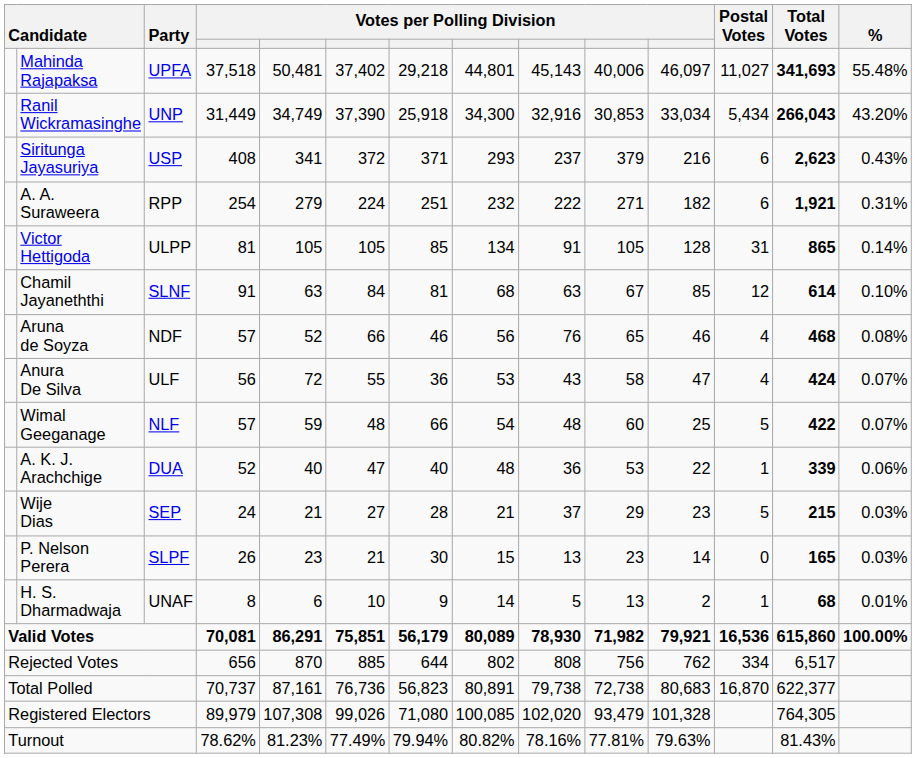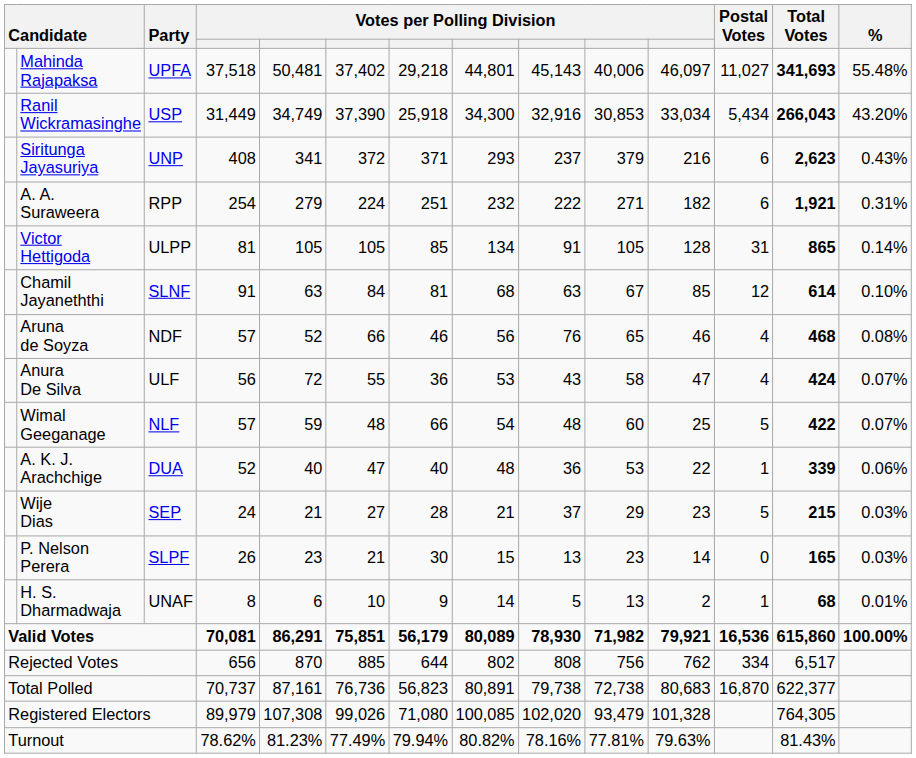 <table class="wikitable" border="1" style="text-align:right;">
 <tr>
 <th style="text-align:left; vertical-align:bottom;" rowspan="2" colspan="2">Candidate</th>
 <th rowspan="2" style="vertical-align:bottom; text-align:left; width:40px;">Party</th>
 <th colspan=8>Votes per Polling Division</th>
 <th rowspan="2" style="vertical-align:bottom; text-align:center; width:50px;">Postal<br>Votes</th>
 <th rowspan="2" style="vertical-align:bottom; text-align:center; width:50px;">Total Votes</th>
 <th rowspan="2" style="vertical-align:bottom; text-align:center; width:50px;">%</th>
 </tr>
 <tr>
 <th></th>
 <th></th>
 <th></th>
 <th></th>
 <th></th>
 <th></th>
 <th></th>
 <th></th>
 </tr>
 <tr>
 <td bgcolor=> </td>
 <td align=left><a href='#'>Mahinda<br>Rajapaksa</a></td>
 <td align=left><a href='#'>UPFA</a></td>
 <td>37,518</td>
 <td>50,481</td>
 <td>37,402</td>
 <td>29,218</td>
 <td>44,801</td>
 <td>45,143</td>
 <td>40,006</td>
 <td>46,097</td>
 <td>11,027</td>
 <td><strong>341,693</strong></td>
 <td>55.48%</td>
 </tr>
 <tr>
 <td bgcolor=> </td>
 <td align=left><a href='#'>Ranil<br>Wickramasinghe</a></td>
-<td align=left><a href='#'>UNP</a></td>
+<td align=left><a href='#'>USP</a></td>
 <td>31,449</td>
 <td>34,749</td>
 <td>37,390</td>
 <td>25,918</td>
 <td>34,300</td>
 <td>32,916</td>
 <td>30,853</td>
 <td>33,034</td>
 <td>5,434</td>
 <td><strong>266,043</strong></td>
 <td>43.20%</td>
 </tr>
 <tr>
 <td bgcolor=> </td>
 <td align=left><a href='#'>Siritunga<br>Jayasuriya</a></td>
-<td align=left><a href='#'>USP</a></td>
+<td align=left><a href='#'>UNP</a></td>
 <td>408</td>
 <td>341</td>
 <td>372</td>
 <td>371</td>
 <td>293</td>
 <td>237</td>
 <td>379</td>
 <td>216</td>
 <td>6</td>
 <td><strong>2,623</strong></td>
 <td>0.43%</td>
 </tr>
 <tr>
 <td bgcolor=> </td>
 <td align=left>A. A.<br>Suraweera</td>
 <td align=left>RPP</td>
 <td>254</td>
 <td>279</td>
 <td>224</td>
 <td>251</td>
 <td>232</td>
 <td>222</td>
 <td>271</td>
 <td>182</td>
 <td>6</td>
 <td><strong>1,921</strong></td>
 <td>0.31%</td>
 </tr>
 <tr>
 <td bgcolor=> </td>
 <td align=left><a href='#'>Victor<br>Hettigoda</a></td>
 <td align=left>ULPP</td>
 <td>81</td>
 <td>105</td>
 <td>105</td>
 <td>85</td>
 <td>134</td>
 <td>91</td>
 <td>105</td>
 <td>128</td>
 <td>31</td>
 <td><strong>865</strong></td>
 <td>0.14%</td>
 </tr>
 <tr>
 <td bgcolor=> </td>
 <td align=left>Chamil<br>Jayaneththi</td>
 <td align=left><a href='#'>SLNF</a></td>
 <td>91</td>
 <td>63</td>
 <td>84</td>
 <td>81</td>
 <td>68</td>
 <td>63</td>
 <td>67</td>
 <td>85</td>
 <td>12</td>
 <td><strong>614</strong></td>
 <td>0.10%</td>
 </tr>
 <tr>
 <td bgcolor=> </td>
 <td align=left>Aruna<br>de Soyza</td>
 <td align=left>NDF</td>
 <td>57</td>
 <td>52</td>
 <td>66</td>
 <td>46</td>
 <td>56</td>
 <td>76</td>
 <td>65</td>
 <td>46</td>
 <td>4</td>
 <td><strong>468</strong></td>
 <td>0.08%</td>
 </tr>
 <tr>
 <td bgcolor=> </td>
 <td align=left>Anura<br>De Silva</td>
 <td align=left>ULF</td>
 <td>56</td>
 <td>72</td>
 <td>55</td>
 <td>36</td>
 <td>53</td>
 <td>43</td>
 <td>58</td>
 <td>47</td>
 <td>4</td>
 <td><strong>424</strong></td>
 <td>0.07%</td>
 </tr>
 <tr>
 <td bgcolor=> </td>
 <td align=left>Wimal<br>Geeganage</td>
 <td align=left><a href='#'>NLF</a></td>
 <td>57</td>
 <td>59</td>
 <td>48</td>
 <td>66</td>
 <td>54</td>
 <td>48</td>
 <td>60</td>
 <td>25</td>
 <td>5</td>
 <td><strong>422</strong></td>
 <td>0.07%</td>
 </tr>
 <tr>
 <td bgcolor=> </td>
 <td align=left>A. K. J.<br>Arachchige</td>
 <td align=left><a href='#'>DUA</a></td>
 <td>52</td>
 <td>40</td>
 <td>47</td>
 <td>40</td>
 <td>48</td>
 <td>36</td>
 <td>53</td>
 <td>22</td>
 <td>1</td>
 <td><strong>339</strong></td>
 <td>0.06%</td>
 </tr>
 <tr>
 <td bgcolor=> </td>
 <td align=left>Wije<br>Dias</td>
 <td align=left><a href='#'>SEP</a></td>
 <td>24</td>
 <td>21</td>
 <td>27</td>
 <td>28</td>
 <td>21</td>
 <td>37</td>
 <td>29</td>
 <td>23</td>
 <td>5</td>
 <td><strong>215</strong></td>
 <td>0.03%</td>
 </tr>
 <tr>
 <td bgcolor=> </td>
 <td align=left>P. Nelson<br>Perera</td>
 <td align=left><a href='#'>SLPF</a></td>
 <td>26</td>
 <td>23</td>
 <td>21</td>
 <td>30</td>
 <td>15</td>
 <td>13</td>
 <td>23</td>
 <td>14</td>
 <td>0</td>
 <td><strong>165</strong></td>
 <td>0.03%</td>
 </tr>
 <tr>
 <td bgcolor=> </td>
 <td align=left>H. S.<br>Dharmadwaja</td>
 <td align=left>UNAF</td>
 <td>8</td>
 <td>6</td>
 <td>10</td>
 <td>9</td>
 <td>14</td>
 <td>5</td>
 <td>13</td>
 <td>2</td>
 <td>1</td>
 <td><strong>68</strong></td>
 <td>0.01%</td>
 </tr>
 <tr>
 <td align=left colspan=3><strong>Valid Votes</strong></td>
 <td><strong>70,081</strong></td>
 <td><strong>86,291</strong></td>
 <td><strong>75,851</strong></td>
 <td><strong>56,179</strong></td>
 <td><strong>80,089</strong></td>
 <td><strong>78,930</strong></td>
 <td><strong>71,982</strong></td>
 <td><strong>79,921</strong></td>
 <td><strong>16,536</strong></td>
 <td><strong>615,860</strong></td>
 <td><strong>100.00%</strong></td>
 </tr>
 <tr>
 <td align=left colspan=3>Rejected Votes</td>
 <td>656</td>
 <td>870</td>
 <td>885</td>
 <td>644</td>
 <td>802</td>
 <td>808</td>
 <td>756</td>
 <td>762</td>
 <td>334</td>
 <td>6,517</td>
 <td></td>
 </tr>
 <tr>
 <td align=left colspan=3>Total Polled</td>
 <td>70,737</td>
 <td>87,161</td>
 <td>76,736</td>
 <td>56,823</td>
 <td>80,891</td>
 <td>79,738</td>
 <td>72,738</td>
 <td>80,683</td>
 <td>16,870</td>
 <td>622,377</td>
 <td></td>
 </tr>
 <tr>
 <td align=left colspan=3>Registered Electors</td>
 <td>89,979</td>
 <td>107,308</td>
 <td>99,026</td>
 <td>71,080</td>
 <td>100,085</td>
 <td>102,020</td>
 <td>93,479</td>
 <td>101,328</td>
 <td></td>
 <td>764,305</td>
 <td></td>
 </tr>
 <tr>
 <td align=left colspan=3>Turnout</td>
 <td>78.62%</td>
 <td>81.23%</td>
 <td>77.49%</td>
 <td>79.94%</td>
 <td>80.82%</td>
 <td>78.16%</td>
 <td>77.81%</td>
 <td>79.63%</td>
 <td></td>
 <td>81.43%</td>
 <td></td>
 </tr>
 </table>
